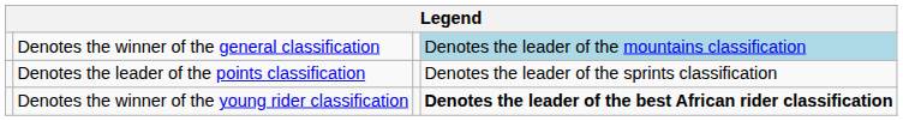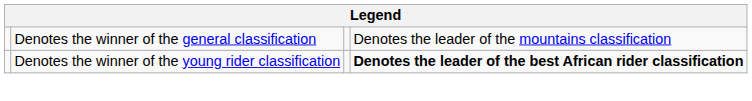 <table class="wikitable">
 <tr>
 <th colspan="4">Legend</th>
 </tr>
 <tr>
 <td></td>
 <td>Denotes the winner of the <a href='#'>general classification</a></td>
 <td></td>
-<td style="background: lightblue;">Denotes the leader of the <a href='#'>mountains classification</a></td>
-</tr>
-<tr>
-<td></td>
-<td>Denotes the leader of the <a href='#'>points classification</a></td>
-<td></td>
-<td>Denotes the leader of the sprints classification</td>
+<td>Denotes the leader of the <a href='#'>mountains classification</a></td>
 </tr>
 <tr>
 <td></td>
 <td>Denotes the winner of the <a href='#'>young rider classification</a></td>
 <td></td>
 <td><strong>Denotes the leader of the best African rider classification</strong></td>
 </tr>
 </table>
